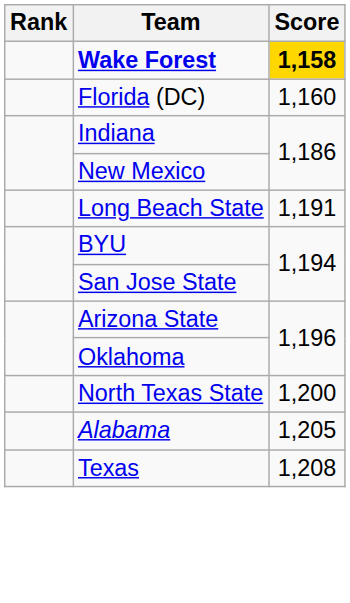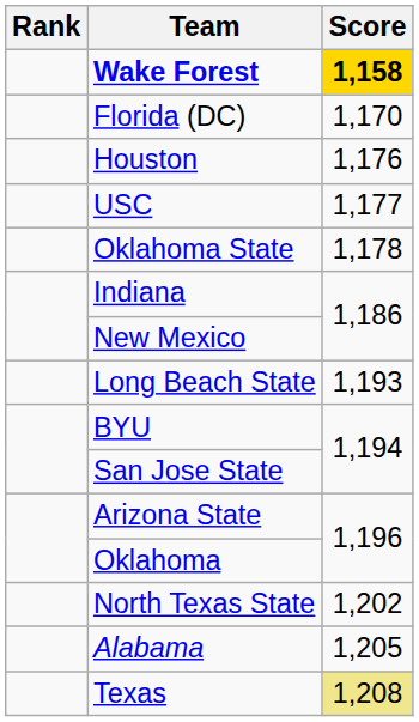 <table class="wikitable sortable" style="text-align:center">
 <tr>
 <th dat-sort-type=number>Rank</th>
 <th>Team</th>
 <th>Score</th>
 </tr>
 <tr>
 <td></td>
 <td align=left><strong><a href='#'>Wake Forest</a></strong></td>
 <td style="background: gold;"><strong>1,158</strong></td>
 </tr>
 <tr>
 <td></td>
 <td align=left><a href='#'>Florida</a> (DC)</td>
-<td>1,160</td>
+<td>1,170</td>
+</tr>
+<tr>
+<td></td>
+<td align=left><a href='#'>Houston</a></td>
+<td>1,176</td>
+</tr>
+<tr>
+<td></td>
+<td align=left><a href='#'>USC</a></td>
+<td>1,177</td>
+</tr>
+<tr>
+<td></td>
+<td align=left><a href='#'>Oklahoma State</a></td>
+<td>1,178</td>
 </tr>
 <tr>
 <td rowspan=2></td>
 <td align=left><a href='#'>Indiana</a></td>
 <td rowspan=2>1,186</td>
 </tr>
 <tr>
 <td align=left><a href='#'>New Mexico</a></td>
 </tr>
 <tr>
 <td></td>
 <td align=left><a href='#'>Long Beach State</a></td>
-<td>1,191</td>
+<td>1,193</td>
 </tr>
 <tr>
 <td rowspan=2></td>
 <td align=left><a href='#'>BYU</a></td>
 <td rowspan=2>1,194</td>
 </tr>
 <tr>
 <td align=left><a href='#'>San Jose State</a></td>
 </tr>
 <tr>
 <td rowspan=2></td>
 <td align=left><a href='#'>Arizona State</a></td>
 <td rowspan=2>1,196</td>
 </tr>
 <tr>
 <td align=left><a href='#'>Oklahoma</a></td>
 </tr>
 <tr>
 <td></td>
 <td align=left><a href='#'>North Texas State</a></td>
-<td>1,200</td>
+<td>1,202</td>
 </tr>
 <tr>
 <td></td>
 <td align=left><em><a href='#'>Alabama</a></em></td>
 <td>1,205</td>
 </tr>
 <tr>
 <td></td>
 <td align=left><a href='#'>Texas</a></td>
-<td>1,208</td>
+<td style="background: khaki;">1,208</td>
 </tr>
 </table>
